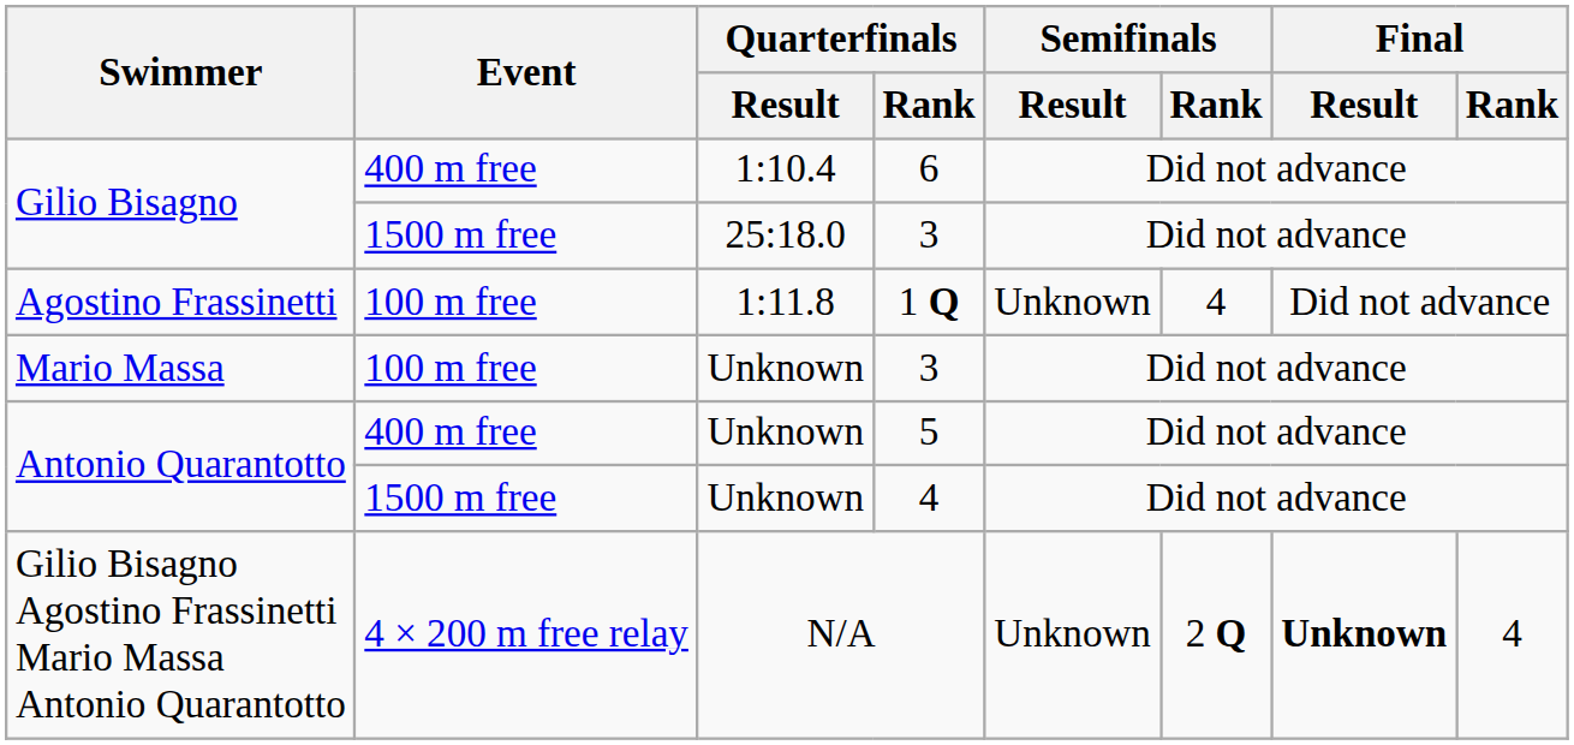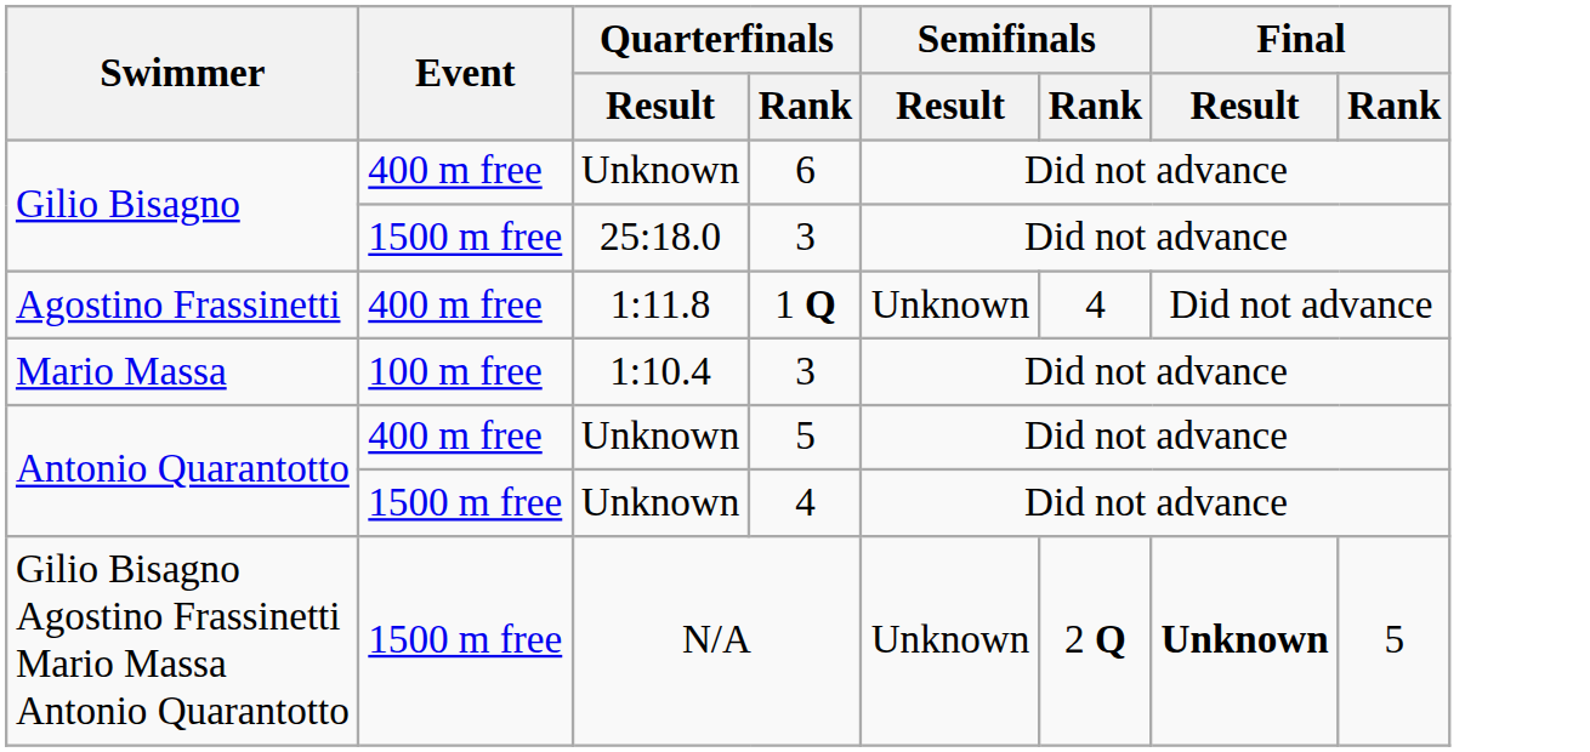 <table class=wikitable style="font-size:90%">
 <tr>
 <th rowspan=2>Swimmer</th>
 <th rowspan=2>Event</th>
 <th colspan=2>Quarterfinals</th>
 <th colspan=2>Semifinals</th>
 <th colspan=2>Final</th>
 </tr>
 <tr>
 <th>Result</th>
 <th>Rank</th>
 <th>Result</th>
 <th>Rank</th>
 <th>Result</th>
 <th>Rank</th>
 </tr>
 <tr>
 <td rowspan=2><a href='#'>Gilio Bisagno</a></td>
 <td><a href='#'>400 m free</a></td>
-<td align=center>1:10.4</td>
+<td align=center>Unknown</td>
 <td align=center>6</td>
 <td align=center colspan=4>Did not advance</td>
 </tr>
 <tr>
 <td><a href='#'>1500 m free</a></td>
 <td align=center>25:18.0</td>
 <td align=center>3</td>
 <td align=center colspan=4>Did not advance</td>
 </tr>
 <tr>
 <td><a href='#'>Agostino Frassinetti</a></td>
-<td><a href='#'>100 m free</a></td>
+<td><a href='#'>400 m free</a></td>
 <td align=center>1:11.8</td>
 <td align=center>1 <strong>Q</strong></td>
 <td align=center>Unknown</td>
 <td align=center>4</td>
 <td align=center colspan=2>Did not advance</td>
 </tr>
 <tr>
 <td><a href='#'>Mario Massa</a></td>
 <td><a href='#'>100 m free</a></td>
-<td align=center>Unknown</td>
+<td align=center>1:10.4</td>
 <td align=center>3</td>
 <td align=center colspan=4>Did not advance</td>
 </tr>
 <tr>
 <td rowspan=2><a href='#'>Antonio Quarantotto</a></td>
 <td><a href='#'>400 m free</a></td>
 <td align=center>Unknown</td>
 <td align=center>5</td>
 <td align=center colspan=4>Did not advance</td>
 </tr>
 <tr>
 <td><a href='#'>1500 m free</a></td>
 <td align=center>Unknown</td>
 <td align=center>4</td>
 <td align=center colspan=4>Did not advance</td>
 </tr>
 <tr>
 <td>Gilio Bisagno <br> Agostino Frassinetti <br> Mario Massa <br> Antonio Quarantotto</td>
-<td><a href='#'>4 × 200 m free relay</a></td>
+<td><a href='#'>1500 m free</a></td>
 <td align=center colspan=2>N/A</td>
 <td align=center>Unknown</td>
 <td align=center>2 <strong>Q</strong></td>
 <td align=center><strong>Unknown</strong></td>
-<td align=center>4</td>
+<td align=center>5</td>
 </tr>
 </table>
